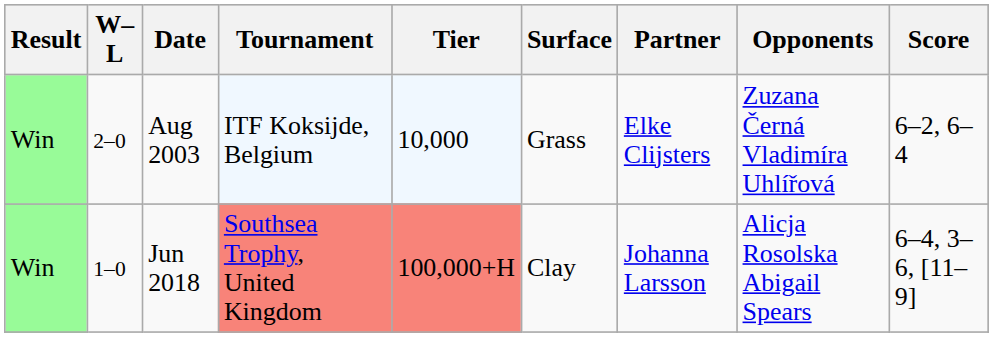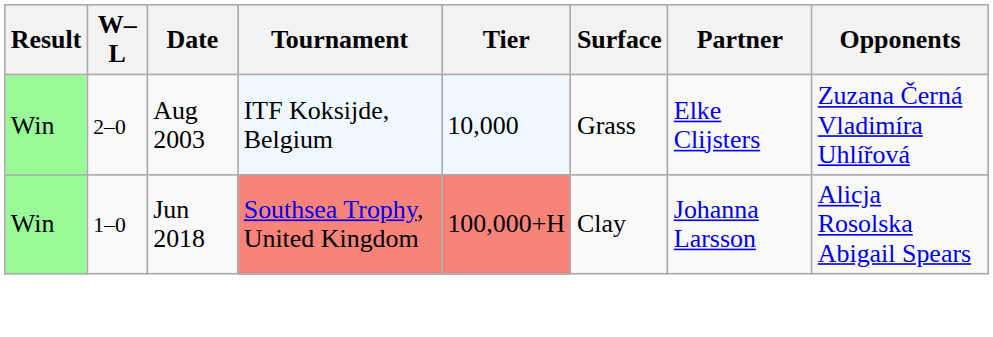 <table class="sortable wikitable">
 <tr>
 <th>Result</th>
 <th class="unsortable">W–L</th>
 <th>Date</th>
 <th>Tournament</th>
 <th>Tier</th>
 <th>Surface</th>
 <th>Partner</th>
 <th>Opponents</th>
-<th class="unsortable">Score</th>
 </tr>
 <tr>
 <td bgcolor="98FB98">Win</td>
 <td><small>2–0</small></td>
 <td>Aug 2003</td>
 <td bgcolor="f0f8ff">ITF Koksijde, Belgium</td>
 <td bgcolor="f0f8ff">10,000</td>
 <td>Grass</td>
 <td> <a href='#'>Elke Clijsters</a></td>
 <td> <a href='#'>Zuzana Černá</a> <br>  <a href='#'>Vladimíra Uhlířová</a></td>
-<td>6–2, 6–4</td>
 </tr>
 <tr>
 <td bgcolor="98FB98">Win</td>
 <td><small>1–0</small></td>
 <td>Jun 2018</td>
 <td bgcolor="F88379"><a href='#'>Southsea Trophy</a>, <br>United Kingdom</td>
 <td bgcolor="F88379">100,000+H</td>
 <td>Clay</td>
 <td> <a href='#'>Johanna Larsson</a></td>
 <td> <a href='#'>Alicja Rosolska</a> <br>  <a href='#'>Abigail Spears</a></td>
-<td>6–4, 3–6, [11–9]</td>
 </tr>
 </table>
